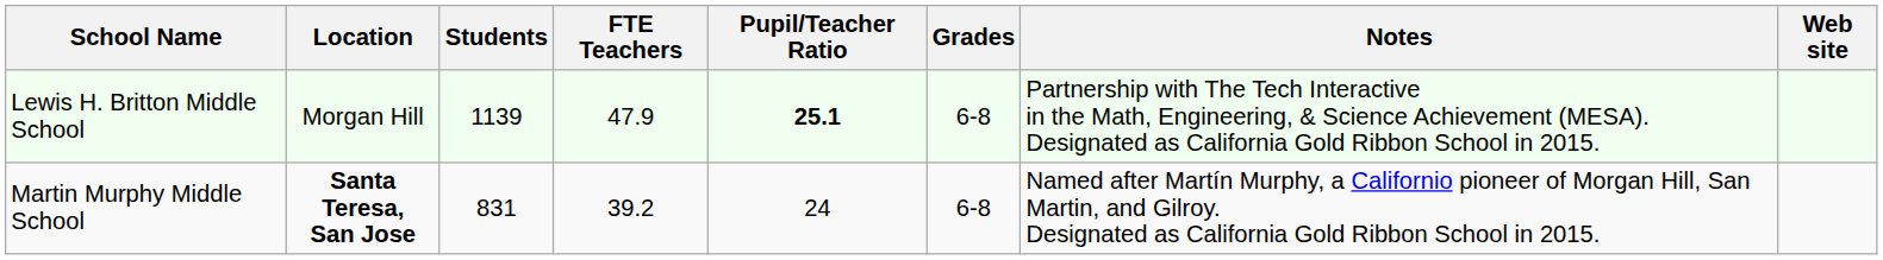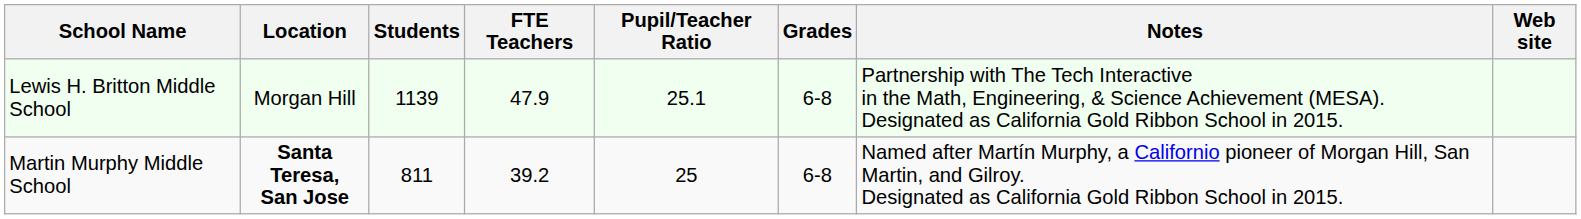 <table class="wikitable">
 <tr>
 <th>School Name</th>
 <th>Location</th>
 <th>Students</th>
 <th>FTE Teachers</th>
 <th>Pupil/Teacher Ratio</th>
 <th>Grades</th>
 <th>Notes</th>
 <th>Web site</th>
 </tr>
 <tr>
 <td style='background: #f0fff0'>Lewis H. Britton Middle School<br></td>
 <td style='background: #f0fff0'  align="center">Morgan Hill</td>
 <td style='background: #f0fff0'  align="center">1139</td>
 <td style='background: #f0fff0'  align="center">47.9</td>
-<td style='background: #f0fff0'  align="center"><strong>25.1</strong></td>
+<td style='background: #f0fff0'  align="center">25.1</td>
 <td style='background: #f0fff0'  align="center">6-8</td>
 <td style='background: #f0fff0'  align="left">Partnership with The Tech Interactive<br>in the Math, Engineering, & Science Achievement (MESA).<br>Designated as California Gold Ribbon School in 2015.</td>
 <td style='background: #f0fff0'  align="center"></td>
 </tr>
 <tr>
 <td>Martin Murphy Middle School</td>
 <td align="center"><strong>Santa Teresa,<br>San Jose</strong></td>
-<td align="center">831</td>
+<td align="center">811</td>
 <td align="center">39.2</td>
-<td align="center">24</td>
+<td align="center">25</td>
 <td align="center">6-8</td>
 <td align="left">Named after Martín Murphy, a <a href='#'>Californio</a> pioneer of Morgan Hill, San Martin, and Gilroy.<br>Designated as California Gold Ribbon School in 2015.</td>
 <td align="center"></td>
 </tr>
 </table>
